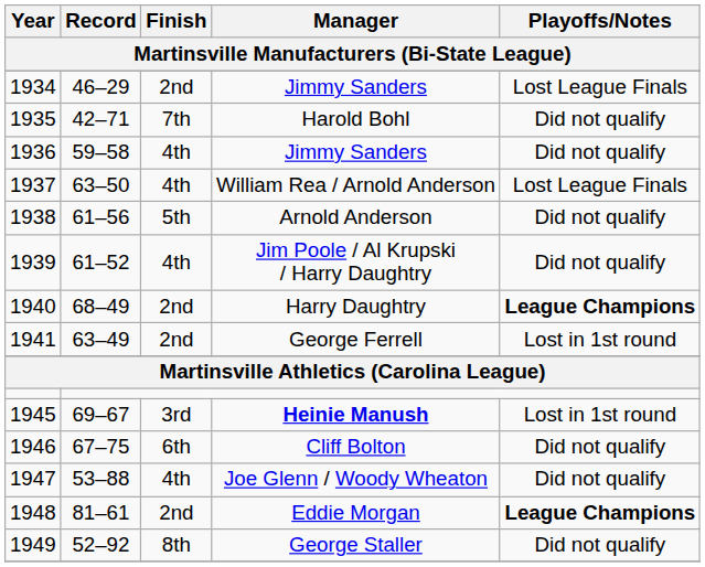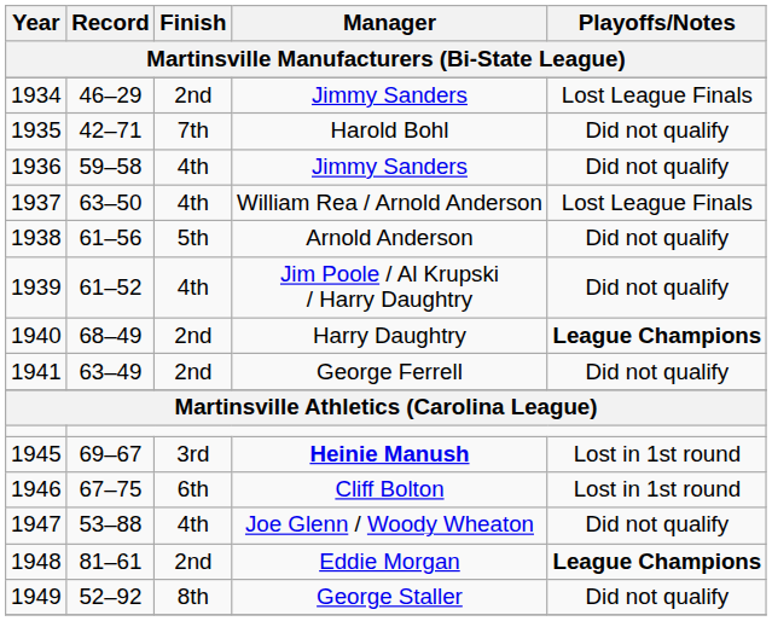 <table class="wikitable" style="text-align:center">
 <tr>
 <th>Year</th>
 <th>Record</th>
 <th>Finish</th>
 <th>Manager</th>
 <th>Playoffs/Notes</th>
 </tr>
 <tr>
 <th colspan="9">Martinsville Manufacturers (Bi-State League)</th>
 </tr>
 <tr>
 </tr>
 <tr align=center>
 <td>1934</td>
 <td>46–29</td>
 <td>2nd</td>
 <td><a href='#'>Jimmy Sanders</a></td>
 <td>Lost League Finals</td>
 </tr>
 <tr align=center>
 <td>1935</td>
 <td>42–71</td>
 <td>7th</td>
 <td>Harold Bohl</td>
 <td>Did not qualify</td>
 </tr>
 <tr align=center>
 <td>1936</td>
 <td>59–58</td>
 <td>4th</td>
 <td><a href='#'>Jimmy Sanders</a></td>
 <td>Did not qualify</td>
 </tr>
 <tr align=center>
 <td>1937</td>
 <td>63–50</td>
 <td>4th</td>
 <td>William Rea / Arnold Anderson</td>
 <td>Lost League Finals</td>
 </tr>
 <tr align=center>
 <td>1938</td>
 <td>61–56</td>
 <td>5th</td>
 <td>Arnold Anderson</td>
 <td>Did not qualify</td>
 </tr>
 <tr align=center>
 <td>1939</td>
 <td>61–52</td>
 <td>4th</td>
 <td><a href='#'>Jim Poole</a> / Al Krupski <br>/ Harry Daughtry</td>
 <td>Did not qualify</td>
 </tr>
 <tr align=center>
 <td>1940</td>
 <td>68–49</td>
 <td>2nd</td>
 <td>Harry Daughtry</td>
 <td><strong>League Champions</strong></td>
 </tr>
 <tr align=center>
 <td>1941</td>
 <td>63–49</td>
 <td>2nd</td>
 <td>George Ferrell</td>
-<td>Lost in 1st round</td>
+<td>Did not qualify</td>
 </tr>
 <tr align=center>
 </tr>
 <tr>
 <th colspan="9">Martinsville Athletics (Carolina League)</th>
 </tr>
 <tr>
 <td></td>
 </tr>
 <tr align=center>
 <td>1945</td>
 <td>69–67</td>
 <td>3rd</td>
 <td><strong><a href='#'>Heinie Manush</a></strong></td>
 <td>Lost in 1st round</td>
 </tr>
 <tr align=center>
 <td>1946</td>
 <td>67–75</td>
 <td>6th</td>
 <td><a href='#'>Cliff Bolton</a></td>
-<td>Did not qualify</td>
+<td>Lost in 1st round</td>
 </tr>
 <tr align=center>
 <td>1947</td>
 <td>53–88</td>
 <td>4th</td>
 <td><a href='#'>Joe Glenn</a> / <a href='#'>Woody Wheaton</a></td>
 <td>Did not qualify</td>
 </tr>
 <tr align=center>
 <td>1948</td>
 <td>81–61</td>
 <td>2nd</td>
 <td><a href='#'>Eddie Morgan</a></td>
 <td><strong>League Champions</strong></td>
 </tr>
 <tr align=center>
 <td>1949</td>
 <td>52–92</td>
 <td>8th</td>
 <td><a href='#'>George Staller</a></td>
 <td>Did not qualify</td>
 </tr>
 <tr align=center>
 </tr>
 </table>
